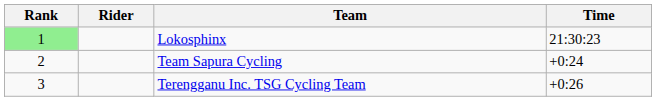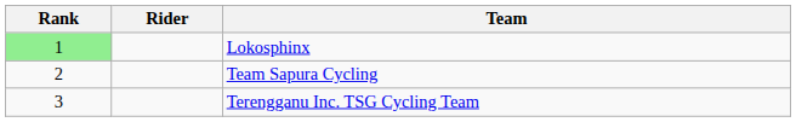 <table class="wikitable" style="width:45em;margin-bottom:0;">
 <tr>
 <th scope="col">Rank</th>
 <th scope="col">Rider</th>
 <th scope="col">Team</th>
-<th scope="col">Time</th>
 </tr>
 <tr>
 <td style="background: lightgreen; text-align:center;">1</td>
 <td></td>
 <td><a href='#'>Lokosphinx</a></td>
-<td>21:30:23</td>
 </tr>
 <tr>
 <td style="text-align:center;">2</td>
 <td></td>
 <td><a href='#'>Team Sapura Cycling</a></td>
-<td>+0:24</td>
 </tr>
 <tr>
 <td style="text-align:center;">3</td>
 <td></td>
 <td><a href='#'>Terengganu Inc. TSG Cycling Team</a></td>
-<td>+0:26</td>
 </tr>
 </table>
